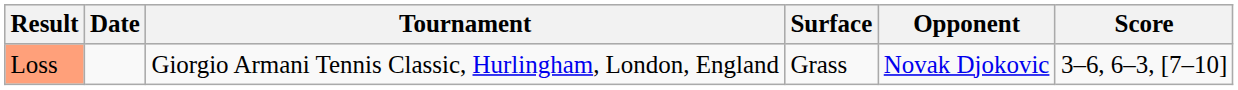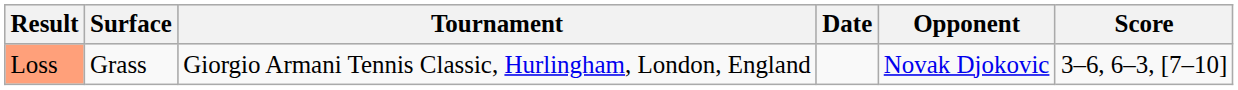 <table class="wikitable">
 <tr>
 <th>Result</th>
+<th>Surface</th>
+<th>Tournament</th>
 <th>Date</th>
-<th>Tournament</th>
-<th>Surface</th>
 <th>Opponent</th>
 <th>Score</th>
 </tr>
 <tr>
 <td bgcolor=ffa07a>Loss</td>
+<td>Grass</td>
+<td>Giorgio Armani Tennis Classic, <a href='#'>Hurlingham</a>, London, England</td>
 <td></td>
-<td>Giorgio Armani Tennis Classic, <a href='#'>Hurlingham</a>, London, England</td>
-<td>Grass</td>
 <td> <a href='#'>Novak Djokovic</a></td>
 <td>3–6, 6–3, [7–10]</td>
 </tr>
 </table>
